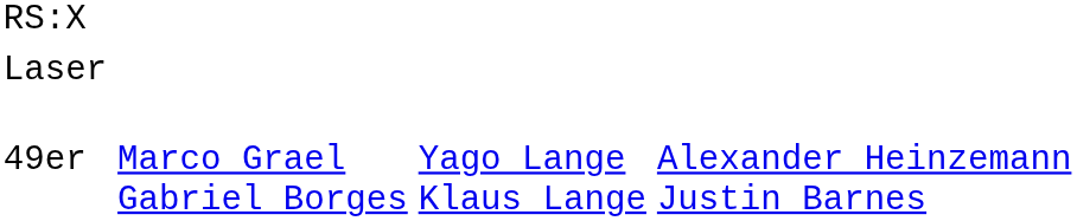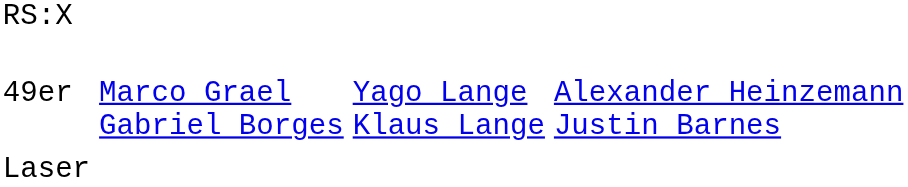 <table>
 <tr>
 <td>RS:X<br></td>
-<td></td>
-<td></td>
-<td></td>
-</tr>
-<tr>
-<td>Laser<br></td>
 <td></td>
 <td></td>
 <td></td>
 </tr>
 <tr>
 <td>49er<br></td>
 <td><br><a href='#'>Marco Grael</a><br><a href='#'>Gabriel Borges</a></td>
 <td><br><a href='#'>Yago Lange</a><br><a href='#'>Klaus Lange</a></td>
 <td><br><a href='#'>Alexander Heinzemann</a><br><a href='#'>Justin Barnes</a></td>
 </tr>
+<tr>
+<td>Laser<br></td>
+<td></td>
+<td></td>
+<td></td>
+</tr>
 </table>
